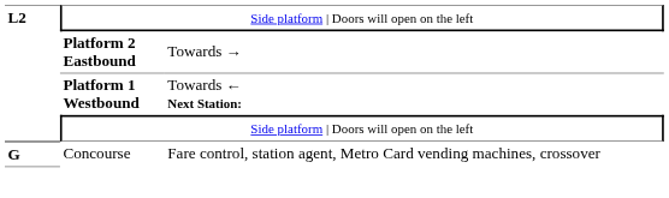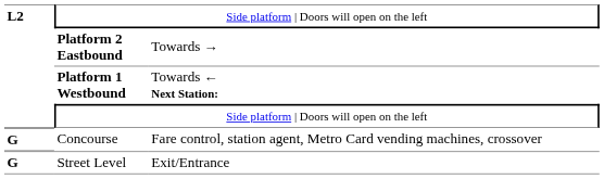 <table table border=0 cellspacing=0 cellpadding=3>
 <tr>
 <td style="border-top:solid 1px grey;border-bottom:solid 1px grey;" width=50 rowspan=4 valign=top><strong>L2</strong></td>
 <td style="border-top:solid 1px grey;border-right:solid 2px black;border-left:solid 2px black;border-bottom:solid 2px black;text-align:center;" colspan=2><small><a href='#'>Side platform</a> | Doors will open on the left </small></td>
 </tr>
 <tr>
 <td style="border-bottom:solid 1px grey;" width=100><span><strong>Platform 2</strong><br><strong>Eastbound</strong></span></td>
 <td style="border-bottom:solid 1px grey;" width=500>Towards → </td>
 </tr>
 <tr>
 <td><span><strong>Platform 1</strong><br><strong>Westbound</strong></span></td>
 <td><span></span>Towards ← <br><small><strong>Next Station:</strong> </small></td>
 </tr>
 <tr>
 <td style="border-top:solid 2px black;border-right:solid 2px black;border-left:solid 2px black;border-bottom:solid 1px grey;text-align:center;" colspan=2><small><a href='#'>Side platform</a> | Doors will open on the left </small></td>
 </tr>
 <tr>
 <td style="border-bottom:solid 1px grey;border-top:solid 1px grey;" width=50 valign=top><strong>G</strong></td>
 <td valign=top>Concourse</td>
 <td valign=top>Fare control, station agent, Metro Card vending machines, crossover</td>
 </tr>
+<tr>
+<td style="border-bottom:solid 1px grey;border-top:solid 1px grey;" width=50 valign=top><strong>G</strong></td>
+<td style="border-top:solid 1px grey;border-bottom:solid 1px grey;" width=100 valign=top>Street Level</td>
+<td style="border-top:solid 1px grey;border-bottom:solid 1px grey;" width=500 valign=top>Exit/Entrance</td>
+</tr>
 </table>
